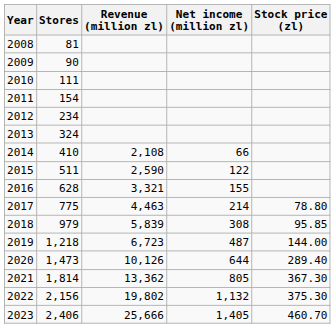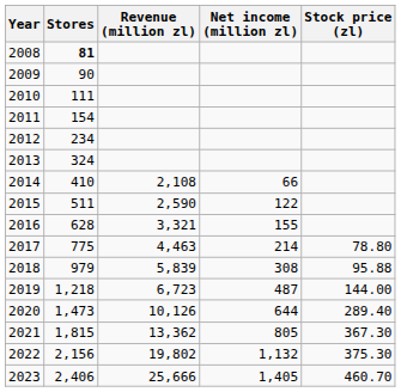 <table class="wikitable" style=text-align:right>
 <tr>
 <th>Year</th>
 <th>Stores</th>
 <th>Revenue<br>(million zl)</th>
 <th>Net income<br>(million zl)</th>
 <th>Stock price<br>(zl)</th>
 </tr>
 <tr>
 <td>2008</td>
-<td>81</td>
+<td><strong>81</strong></td>
 <td></td>
 <td></td>
 <td></td>
 </tr>
 <tr>
 <td>2009</td>
 <td>90</td>
 <td></td>
 <td></td>
 <td></td>
 </tr>
 <tr>
 <td>2010</td>
 <td>111</td>
 <td></td>
 <td></td>
 <td></td>
 </tr>
 <tr>
 <td>2011</td>
 <td>154</td>
 <td></td>
 <td></td>
 <td></td>
 </tr>
 <tr>
 <td>2012</td>
 <td>234</td>
 <td></td>
 <td></td>
 <td></td>
 </tr>
 <tr>
 <td>2013</td>
 <td>324</td>
 <td></td>
 <td></td>
 <td></td>
 </tr>
 <tr>
 <td>2014</td>
 <td>410</td>
 <td>2,108</td>
 <td>66</td>
 <td></td>
 </tr>
 <tr>
 <td>2015</td>
 <td>511</td>
 <td>2,590</td>
 <td>122</td>
 <td></td>
 </tr>
 <tr>
 <td>2016</td>
 <td>628</td>
 <td>3,321</td>
 <td>155</td>
 <td></td>
 </tr>
 <tr>
 <td>2017</td>
 <td>775</td>
 <td>4,463</td>
 <td>214</td>
 <td>78.80</td>
 </tr>
 <tr>
 <td>2018</td>
 <td>979</td>
 <td>5,839</td>
 <td>308</td>
-<td>95.85</td>
+<td>95.88</td>
 </tr>
 <tr>
 <td>2019</td>
 <td>1,218</td>
 <td>6,723</td>
 <td>487</td>
 <td>144.00</td>
 </tr>
 <tr>
 <td>2020</td>
 <td>1,473</td>
 <td>10,126</td>
 <td>644</td>
 <td>289.40</td>
 </tr>
 <tr>
 <td>2021</td>
-<td>1,814</td>
+<td>1,815</td>
 <td>13,362</td>
 <td>805</td>
 <td>367.30</td>
 </tr>
 <tr>
 <td>2022</td>
 <td>2,156</td>
 <td>19,802</td>
 <td>1,132</td>
 <td>375.30</td>
 </tr>
 <tr>
 <td>2023</td>
 <td>2,406</td>
 <td>25,666</td>
 <td>1,405</td>
 <td>460.70</td>
 </tr>
 </table>
